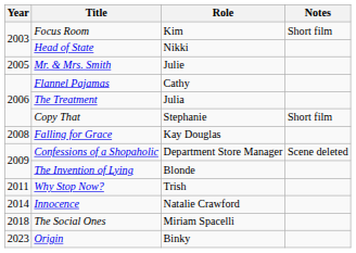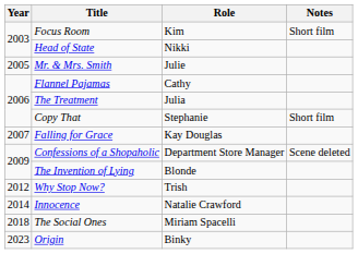 <table class="wikitable sortable">
 <tr>
 <th>Year</th>
 <th>Title</th>
 <th>Role</th>
 <th class="unsortable">Notes</th>
 </tr>
 <tr>
 <td rowspan="2">2003</td>
 <td><em>Focus Room</em></td>
 <td>Kim</td>
 <td>Short film</td>
 </tr>
 <tr>
 <td><em><a href='#'>Head of State</a></em></td>
 <td>Nikki</td>
 <td></td>
 </tr>
 <tr>
 <td>2005</td>
 <td><em><a href='#'>Mr. & Mrs. Smith</a></em></td>
 <td>Julie</td>
 <td></td>
 </tr>
 <tr>
 <td rowspan="3">2006</td>
 <td><em><a href='#'>Flannel Pajamas</a></em></td>
 <td>Cathy</td>
 <td></td>
 </tr>
 <tr>
 <td><em><a href='#'>The Treatment</a></em></td>
 <td>Julia</td>
 <td></td>
 </tr>
 <tr>
 <td><em>Copy That</em></td>
 <td>Stephanie</td>
 <td>Short film</td>
 </tr>
 <tr>
-<td>2008</td>
+<td>2007</td>
 <td><em><a href='#'>Falling for Grace</a></em></td>
 <td>Kay Douglas</td>
 <td></td>
 </tr>
 <tr>
 <td rowspan="2">2009</td>
 <td><em><a href='#'>Confessions of a Shopaholic</a></em></td>
 <td>Department Store Manager</td>
 <td>Scene deleted</td>
 </tr>
 <tr>
 <td><em><a href='#'>The Invention of Lying</a></em></td>
 <td>Blonde</td>
 <td></td>
 </tr>
 <tr>
-<td>2011</td>
+<td>2012</td>
 <td><em><a href='#'>Why Stop Now?</a></em></td>
 <td>Trish</td>
 <td></td>
 </tr>
 <tr>
 <td>2014</td>
 <td><em><a href='#'>Innocence</a></em></td>
 <td>Natalie Crawford</td>
 <td></td>
 </tr>
 <tr>
 <td>2018</td>
 <td><em>The Social Ones</em></td>
 <td>Miriam Spacelli</td>
 <td></td>
 </tr>
 <tr>
 <td>2023</td>
 <td><em><a href='#'>Origin</a></em></td>
 <td>Binky</td>
 <td></td>
 </tr>
 </table>
